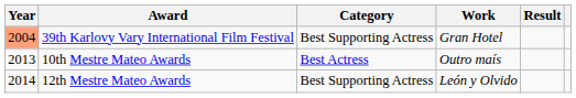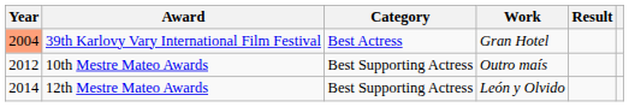 <table class="wikitable sortable plainrowheaders">
 <tr>
 <th>Year</th>
 <th>Award</th>
 <th>Category</th>
 <th>Work</th>
 <th>Result</th>
 <th scope="col" class="unsortable"></th>
 </tr>
 <tr>
 <td align = "center" style="background: lightsalmon;">2004</td>
 <td><a href='#'>39th Karlovy Vary International Film Festival</a></td>
-<td>Best Supporting Actress</td>
+<td><a href='#'>Best Actress</a></td>
 <td><em>Gran Hotel</em></td>
 <td></td>
 <td align = "center"></td>
 </tr>
 <tr>
-<td align = "center">2013</td>
+<td align = "center">2012</td>
 <td>10th <a href='#'>Mestre Mateo Awards</a></td>
-<td><a href='#'>Best Actress</a></td>
+<td>Best Supporting Actress</td>
 <td><em>Outro maís</em></td>
 <td></td>
 <td align = "center"></td>
 </tr>
 <tr>
 <td align = "center">2014</td>
 <td>12th <a href='#'>Mestre Mateo Awards</a></td>
 <td>Best Supporting Actress</td>
 <td><em>León y Olvido</em></td>
 <td></td>
 <td align = "center"></td>
 </tr>
 </table>
